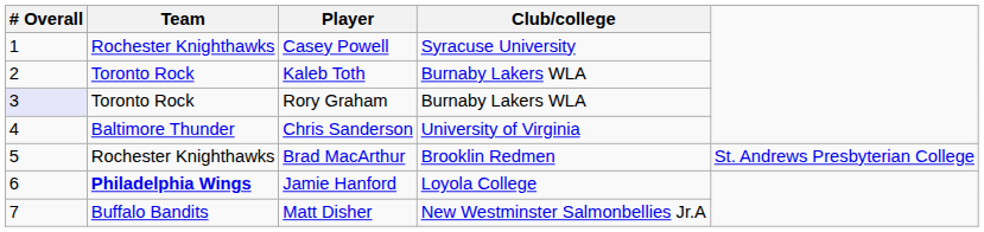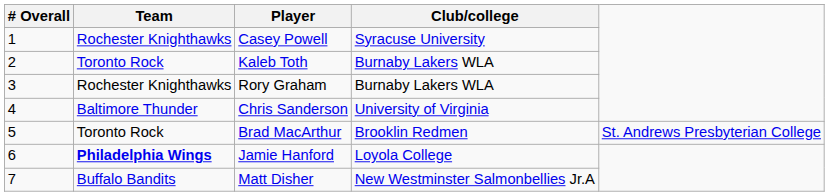 <table class="wikitable">
 <tr>
 <th># Overall</th>
 <th>Team</th>
 <th>Player</th>
 <th>Club/college</th>
 </tr>
 <tr>
 <td>1</td>
 <td><a href='#'>Rochester Knighthawks</a></td>
 <td><a href='#'>Casey Powell</a></td>
 <td><a href='#'>Syracuse University</a></td>
 </tr>
 <tr>
 <td>2</td>
 <td><a href='#'>Toronto Rock</a></td>
 <td><a href='#'>Kaleb Toth</a></td>
 <td><a href='#'>Burnaby Lakers</a> WLA</td>
 </tr>
 <tr>
-<td style="background: lavender;">3</td>
-<td>Toronto Rock</td>
+<td>3</td>
+<td>Rochester Knighthawks</td>
 <td>Rory Graham</td>
 <td>Burnaby Lakers WLA</td>
 </tr>
 <tr>
 <td>4</td>
 <td><a href='#'>Baltimore Thunder</a></td>
 <td><a href='#'>Chris Sanderson</a></td>
 <td><a href='#'>University of Virginia</a></td>
 </tr>
 <tr>
 <td>5</td>
-<td>Rochester Knighthawks</td>
+<td>Toronto Rock</td>
 <td><a href='#'>Brad MacArthur</a></td>
 <td><a href='#'>Brooklin Redmen</a></td>
 <td><a href='#'>St. Andrews Presbyterian College</a></td>
 </tr>
 <tr>
 <td>6</td>
 <td><strong><a href='#'>Philadelphia Wings</a></strong></td>
 <td><a href='#'>Jamie Hanford</a></td>
 <td><a href='#'>Loyola College</a></td>
 </tr>
 <tr>
 <td>7</td>
 <td><a href='#'>Buffalo Bandits</a></td>
 <td><a href='#'>Matt Disher</a></td>
 <td><a href='#'>New Westminster Salmonbellies</a> Jr.A</td>
 </tr>
 </table>
